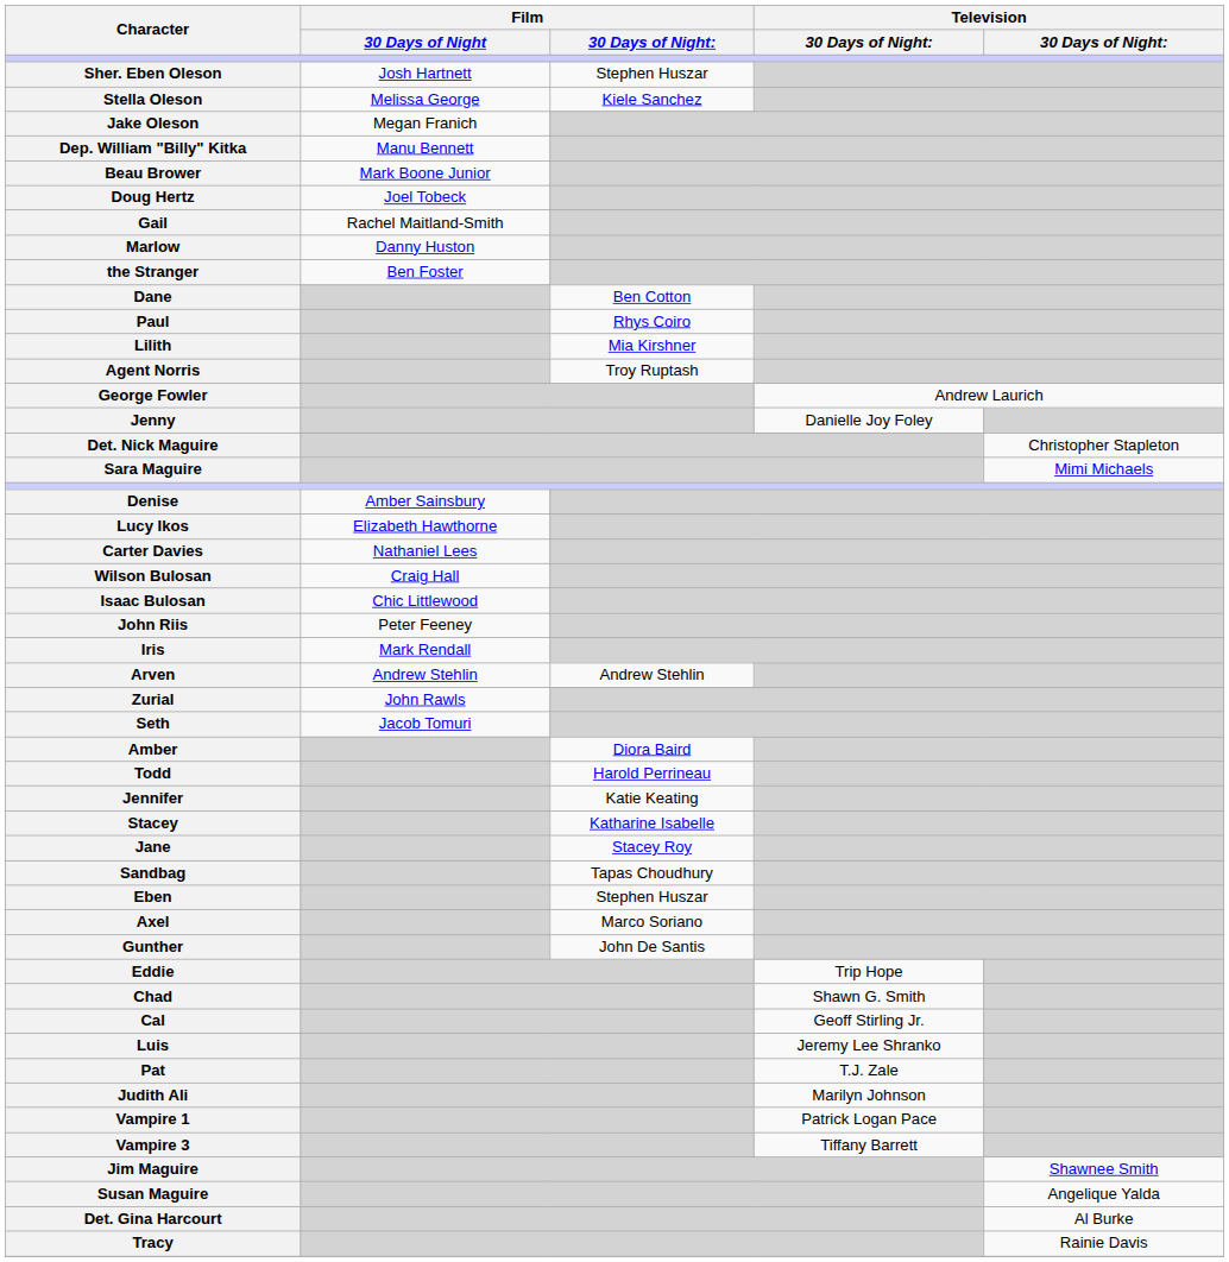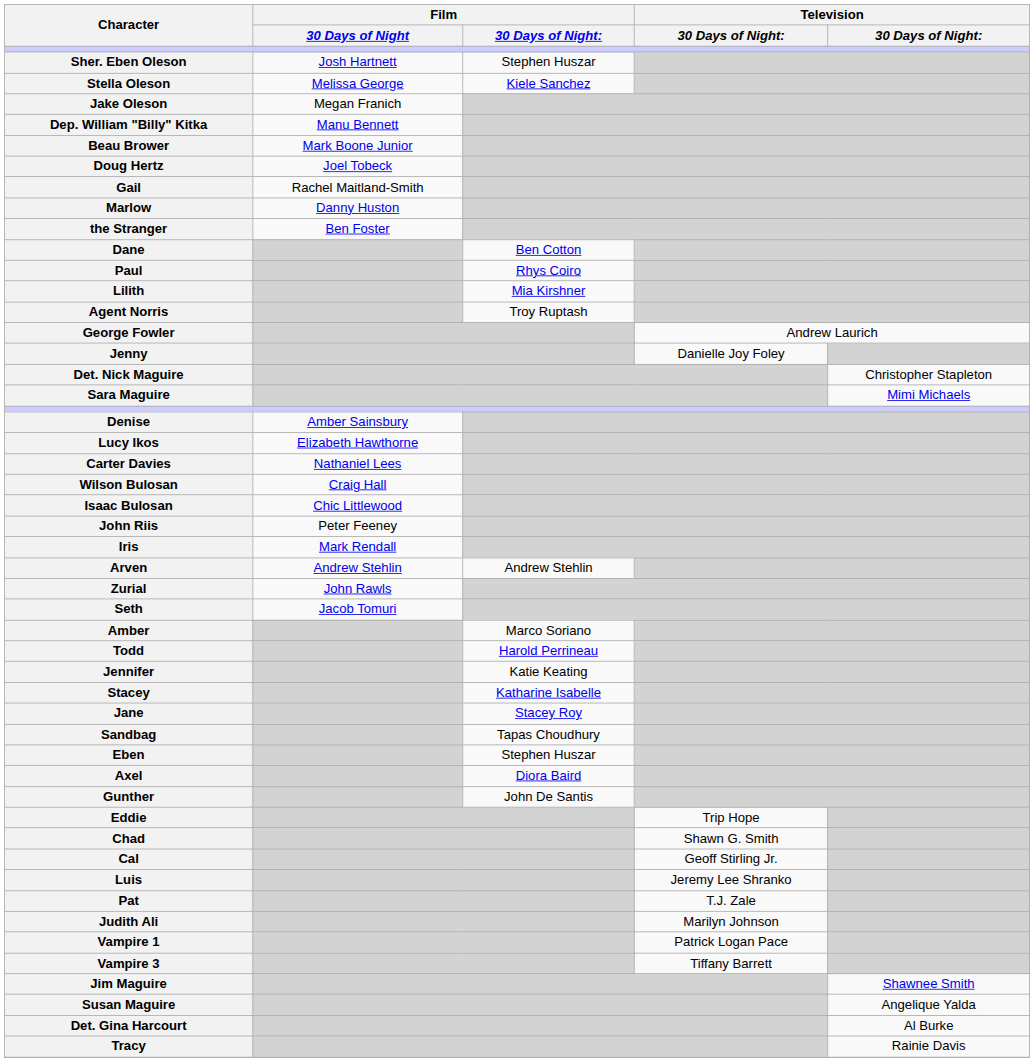 <table class="wikitable" style="text-align:center; width:99%;">
 <tr>
 <th rowspan="2">Character</th>
 <th colspan="2">Film</th>
 <th colspan="2">Television</th>
 </tr>
 <tr>
 <th style="text-align:center;"><em><a href='#'>30 Days of Night</a></em></th>
 <th style="text-align:center;"><em><a href='#'>30 Days of Night: <br></a></em></th>
 <th style="text-align:center;"><em>30 Days of Night: <br></em></th>
 <th style="text-align:center;"><em>30 Days of Night: <br></em></th>
 </tr>
 <tr>
 <th style="background-color:#ccccff;" colspan="5"></th>
 </tr>
 <tr>
 <th>Sher. Eben Oleson</th>
 <td><a href='#'>Josh Hartnett</a></td>
 <td>Stephen Huszar</td>
 <td colspan="2" style="background:lightgrey;"> </td>
 </tr>
 <tr>
 <th>Stella Oleson</th>
 <td><a href='#'>Melissa George</a></td>
 <td><a href='#'>Kiele Sanchez</a></td>
 <td colspan="2" style="background:lightgrey;"> </td>
 </tr>
 <tr>
 <th>Jake Oleson</th>
 <td>Megan Franich</td>
 <td colspan="3" style="background:lightgrey;"> </td>
 </tr>
 <tr>
 <th>Dep. William "Billy" Kitka</th>
 <td><a href='#'>Manu Bennett</a></td>
 <td colspan="3" style="background:lightgrey;"> </td>
 </tr>
 <tr>
 <th>Beau Brower</th>
 <td><a href='#'>Mark Boone Junior</a></td>
 <td colspan="3" style="background:lightgrey;"> </td>
 </tr>
 <tr>
 <th>Doug Hertz</th>
 <td><a href='#'>Joel Tobeck</a></td>
 <td colspan="3" style="background:lightgrey;"> </td>
 </tr>
 <tr>
 <th>Gail</th>
 <td>Rachel Maitland-Smith</td>
 <td colspan="3" style="background:lightgrey;"> </td>
 </tr>
 <tr>
 <th>Marlow</th>
 <td><a href='#'>Danny Huston</a></td>
 <td colspan="3" style="background:lightgrey;"> </td>
 </tr>
 <tr>
 <th>the Stranger</th>
 <td><a href='#'>Ben Foster</a></td>
 <td colspan="3" style="background:lightgrey;"> </td>
 </tr>
 <tr>
 <th>Dane</th>
 <td style="background:lightgrey;"> </td>
 <td><a href='#'>Ben Cotton</a></td>
 <td colspan="2" style="background:lightgrey;"> </td>
 </tr>
 <tr>
 <th>Paul</th>
 <td style="background:lightgrey;"> </td>
 <td><a href='#'>Rhys Coiro</a></td>
 <td colspan="2" style="background:lightgrey;"> </td>
 </tr>
 <tr>
 <th>Lilith <br></th>
 <td style="background:lightgrey;"> </td>
 <td><a href='#'>Mia Kirshner</a></td>
 <td colspan="2" style="background:lightgrey;"> </td>
 </tr>
 <tr>
 <th>Agent Norris</th>
 <td style="background:lightgrey;"> </td>
 <td>Troy Ruptash</td>
 <td colspan="2" style="background:lightgrey;"> </td>
 </tr>
 <tr>
 <th>George Fowler</th>
 <td colspan="2" style="background:lightgrey;"> </td>
 <td colspan="2">Andrew Laurich</td>
 </tr>
 <tr>
 <th>Jenny</th>
 <td colspan="2" style="background:lightgrey;"> </td>
 <td>Danielle Joy Foley</td>
 <td style="background:lightgrey;"> </td>
 </tr>
 <tr>
 <th>Det. Nick Maguire</th>
 <td colspan="3" style="background:lightgrey;"> </td>
 <td>Christopher Stapleton</td>
 </tr>
 <tr>
 <th>Sara Maguire</th>
 <td colspan="3" style="background:lightgrey;"> </td>
 <td><a href='#'>Mimi Michaels</a></td>
 </tr>
 <tr>
 <th style="background-color:#ccccff;" colspan="5"></th>
 </tr>
 <tr>
 <th>Denise</th>
 <td><a href='#'>Amber Sainsbury</a></td>
 <td colspan="3" style="background:lightgrey;"> </td>
 </tr>
 <tr>
 <th>Lucy Ikos</th>
 <td><a href='#'>Elizabeth Hawthorne</a></td>
 <td colspan="3" style="background:lightgrey;"> </td>
 </tr>
 <tr>
 <th>Carter Davies</th>
 <td><a href='#'>Nathaniel Lees</a></td>
 <td colspan="3" style="background:lightgrey;"> </td>
 </tr>
 <tr>
 <th>Wilson Bulosan</th>
 <td><a href='#'>Craig Hall</a></td>
 <td colspan="3" style="background:lightgrey;"> </td>
 </tr>
 <tr>
 <th>Isaac Bulosan</th>
 <td><a href='#'>Chic Littlewood</a></td>
 <td colspan="3" style="background:lightgrey;"> </td>
 </tr>
 <tr>
 <th>John Riis</th>
 <td>Peter Feeney</td>
 <td colspan="3" style="background:lightgrey;"> </td>
 </tr>
 <tr>
 <th>Iris</th>
 <td><a href='#'>Mark Rendall</a></td>
 <td colspan="3" style="background:lightgrey;"> </td>
 </tr>
 <tr>
 <th>Arven</th>
 <td><a href='#'>Andrew Stehlin</a></td>
 <td>Andrew Stehlin</td>
 <td colspan="2" style="background:lightgrey;"> </td>
 </tr>
 <tr>
 <th>Zurial</th>
 <td><a href='#'>John Rawls</a></td>
 <td colspan="3" style="background:lightgrey;"> </td>
 </tr>
 <tr>
 <th>Seth</th>
 <td><a href='#'>Jacob Tomuri</a></td>
 <td colspan="3" style="background:lightgrey;"> </td>
 </tr>
 <tr>
 <th>Amber</th>
 <td style="background:lightgrey;"> </td>
-<td><a href='#'>Diora Baird</a></td>
+<td>Marco Soriano</td>
 <td colspan="2" style="background:lightgrey;"> </td>
 </tr>
 <tr>
 <th>Todd</th>
 <td style="background:lightgrey;"> </td>
 <td><a href='#'>Harold Perrineau</a></td>
 <td colspan="2" style="background:lightgrey;"> </td>
 </tr>
 <tr>
 <th>Jennifer</th>
 <td style="background:lightgrey;"> </td>
 <td>Katie Keating</td>
 <td colspan="2" style="background:lightgrey;"> </td>
 </tr>
 <tr>
 <th>Stacey</th>
 <td style="background:lightgrey;"> </td>
 <td><a href='#'>Katharine Isabelle</a></td>
 <td colspan="2" style="background:lightgrey;"> </td>
 </tr>
 <tr>
 <th>Jane</th>
 <td style="background:lightgrey;"> </td>
 <td><a href='#'>Stacey Roy</a></td>
 <td colspan="2" style="background:lightgrey;"> </td>
 </tr>
 <tr>
 <th>Sandbag</th>
 <td style="background:lightgrey;"> </td>
 <td>Tapas Choudhury</td>
 <td colspan="2" style="background:lightgrey;"> </td>
 </tr>
 <tr>
 <th>Eben</th>
 <td style="background:lightgrey;"> </td>
 <td>Stephen Huszar</td>
 <td colspan="2" style="background:lightgrey;"> </td>
 </tr>
 <tr>
 <th>Axel</th>
 <td style="background:lightgrey;"> </td>
-<td>Marco Soriano</td>
+<td><a href='#'>Diora Baird</a></td>
 <td colspan="2" style="background:lightgrey;"> </td>
 </tr>
 <tr>
 <th>Gunther</th>
 <td style="background:lightgrey;"> </td>
 <td>John De Santis</td>
 <td colspan="2" style="background:lightgrey;"> </td>
 </tr>
 <tr>
 <th>Eddie</th>
 <td colspan="2" style="background:lightgrey;"> </td>
 <td>Trip Hope</td>
 <td style="background:lightgrey;"> </td>
 </tr>
 <tr>
 <th>Chad</th>
 <td colspan="2" style="background:lightgrey;"> </td>
 <td>Shawn G. Smith</td>
 <td style="background:lightgrey;"> </td>
 </tr>
 <tr>
 <th>Cal</th>
 <td colspan="2" style="background:lightgrey;"> </td>
 <td>Geoff Stirling Jr.</td>
 <td style="background:lightgrey;"> </td>
 </tr>
 <tr>
 <th>Luis</th>
 <td colspan="2" style="background:lightgrey;"> </td>
 <td>Jeremy Lee Shranko</td>
 <td colspan="2" style="background:lightgrey;"> </td>
 </tr>
 <tr>
 <th>Pat</th>
 <td colspan="2" style="background:lightgrey;"> </td>
 <td>T.J. Zale</td>
 <td style="background:lightgrey;"> </td>
 </tr>
 <tr>
 <th>Judith Ali</th>
 <td colspan="2" style="background:lightgrey;"> </td>
 <td>Marilyn Johnson</td>
 <td style="background:lightgrey;"> </td>
 </tr>
 <tr>
 <th>Vampire 1</th>
 <td colspan="2" style="background:lightgrey;"> </td>
 <td>Patrick Logan Pace</td>
 <td style="background:lightgrey;"> </td>
 </tr>
 <tr>
 <th>Vampire 3</th>
 <td colspan="2" style="background:lightgrey;"> </td>
 <td>Tiffany Barrett</td>
 <td style="background:lightgrey;"> </td>
 </tr>
 <tr>
 <th>Jim Maguire</th>
 <td colspan="3" style="background:lightgrey;"> </td>
 <td><a href='#'>Shawnee Smith</a></td>
 </tr>
 <tr>
 <th>Susan Maguire</th>
 <td colspan="3" style="background:lightgrey;"> </td>
 <td>Angelique Yalda</td>
 </tr>
 <tr>
 <th>Det. Gina Harcourt</th>
 <td colspan="3" style="background:lightgrey;"> </td>
 <td>Al Burke</td>
 </tr>
 <tr>
 <th>Tracy</th>
 <td colspan="3" style="background:lightgrey;"> </td>
 <td>Rainie Davis</td>
 </tr>
 <tr>
 </tr>
 </table>
